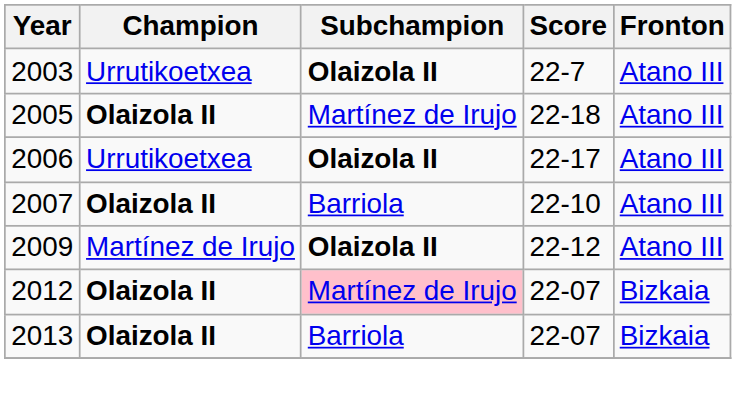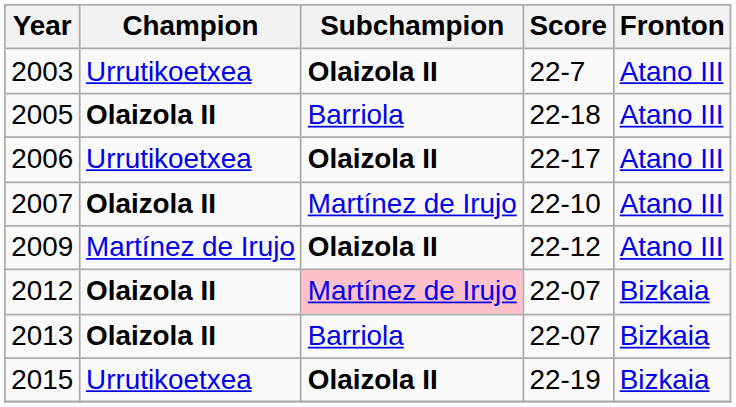 <table class="wikitable">
 <tr>
 <th>Year</th>
 <th>Champion</th>
 <th>Subchampion</th>
 <th>Score</th>
 <th>Fronton</th>
 </tr>
 <tr>
 <td>2003</td>
 <td><a href='#'>Urrutikoetxea</a></td>
 <td><strong>Olaizola II</strong></td>
 <td>22-7</td>
 <td><a href='#'>Atano III</a></td>
 </tr>
 <tr>
 <td>2005</td>
 <td><strong>Olaizola II</strong></td>
-<td><a href='#'>Martínez de Irujo</a></td>
+<td><a href='#'>Barriola</a></td>
 <td>22-18</td>
 <td><a href='#'>Atano III</a></td>
 </tr>
 <tr>
 <td>2006</td>
 <td><a href='#'>Urrutikoetxea</a></td>
 <td><strong>Olaizola II</strong></td>
 <td>22-17</td>
 <td><a href='#'>Atano III</a></td>
 </tr>
 <tr>
 <td>2007</td>
 <td><strong>Olaizola II</strong></td>
-<td><a href='#'>Barriola</a></td>
+<td><a href='#'>Martínez de Irujo</a></td>
 <td>22-10</td>
 <td><a href='#'>Atano III</a></td>
 </tr>
 <tr>
 <td>2009</td>
 <td><a href='#'>Martínez de Irujo</a></td>
 <td><strong>Olaizola II</strong></td>
 <td>22-12</td>
 <td><a href='#'>Atano III</a></td>
 </tr>
 <tr>
 <td>2012</td>
 <td><strong>Olaizola II</strong></td>
 <td style="background: pink;"><a href='#'>Martínez de Irujo</a></td>
 <td>22-07</td>
 <td><a href='#'>Bizkaia</a></td>
 </tr>
 <tr>
 <td>2013</td>
 <td><strong>Olaizola II</strong></td>
 <td><a href='#'>Barriola</a></td>
 <td>22-07</td>
 <td><a href='#'>Bizkaia</a></td>
 </tr>
 <tr>
+<td>2015</td>
+<td><a href='#'>Urrutikoetxea</a></td>
+<td><strong>Olaizola II</strong></td>
+<td>22-19</td>
+<td><a href='#'>Bizkaia</a></td>
+</tr>
+<tr>
 </tr>
 </table>
